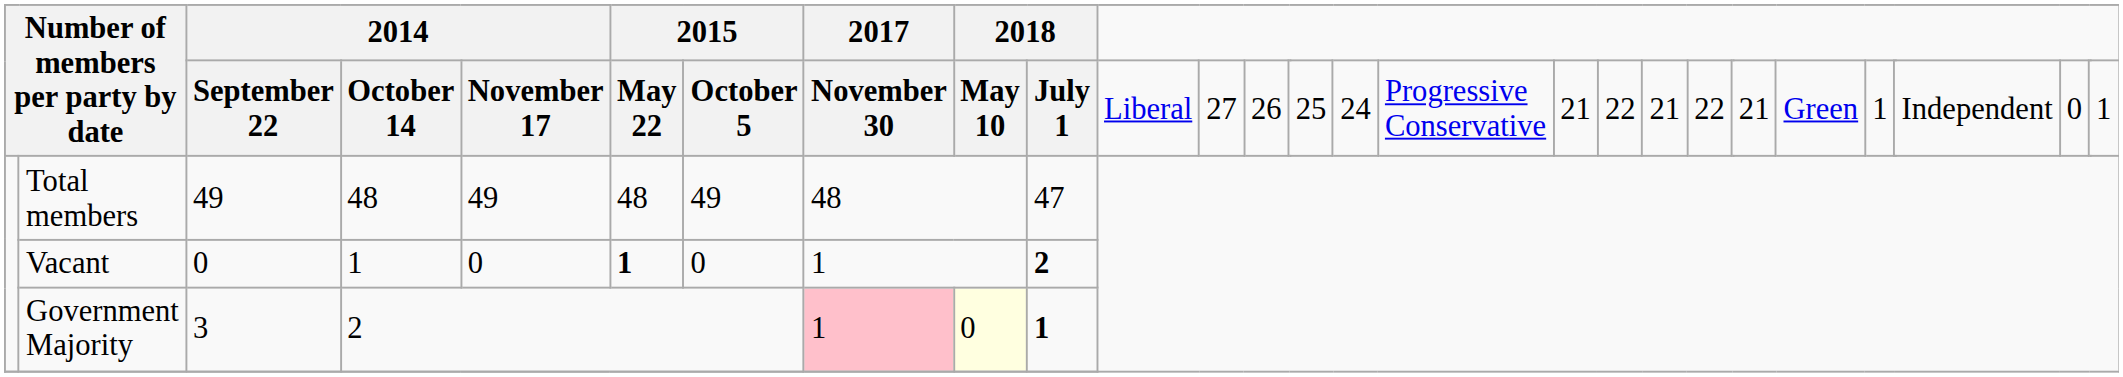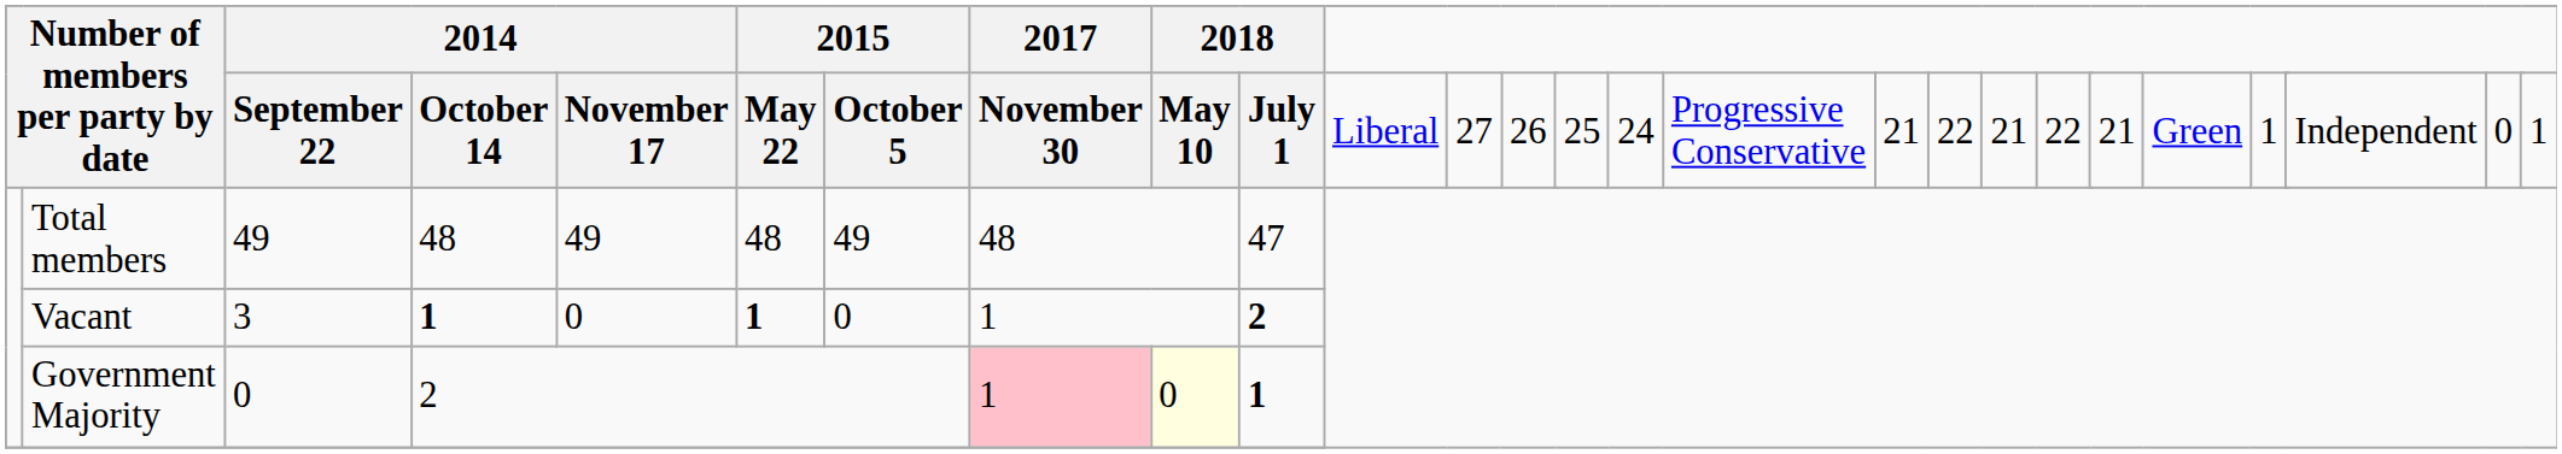 <table class="wikitable">
 <tr>
 <th colspan=2 rowspan=2>Number of members<br>per party by date</th>
 <th colspan=3>2014</th>
 <th colspan=2>2015</th>
 <th>2017</th>
 <th colspan=2>2018</th>
 </tr>
 <tr>
 <th>September 22</th>
 <th>October 14</th>
 <th>November 17</th>
 <th>May 22</th>
 <th>October 5</th>
 <th>November 30</th>
 <th>May 10</th>
 <th>July 1<br></th>
 <td><a href='#'>Liberal</a></td>
 <td>27</td>
 <td colspan="4">26</td>
 <td>25</td>
 <td colspan=2>24<br></td>
 <td><a href='#'>Progressive Conservative</a></td>
 <td colspan="2">21</td>
 <td>22</td>
 <td>21</td>
 <td colspan=3>22</td>
 <td>21<br></td>
 <td><a href='#'>Green</a></td>
 <td colspan="8">1<br></td>
 <td>Independent</td>
 <td colspan=6>0</td>
 <td colspan=2>1</td>
 </tr>
 <tr>
 <td rowspan=3></td>
 <td>Total members</td>
 <td>49</td>
 <td>48</td>
 <td>49</td>
 <td>48</td>
 <td>49</td>
 <td colspan=2>48</td>
 <td>47</td>
 </tr>
 <tr>
 <td>Vacant</td>
-<td>0</td>
-<td>1</td>
+<td>3</td>
+<td><strong>1</strong></td>
 <td>0</td>
 <td><strong>1</strong></td>
 <td>0</td>
 <td colspan=2>1</td>
 <td><strong>2</strong></td>
 </tr>
 <tr>
 <td>Government Majority</td>
-<td>3</td>
+<td>0</td>
 <td colspan=4>2</td>
 <td style="background: pink;">1</td>
 <td style="background: lightyellow;">0</td>
 <td><strong>1</strong></td>
 </tr>
 <tr>
 </tr>
 </table>
